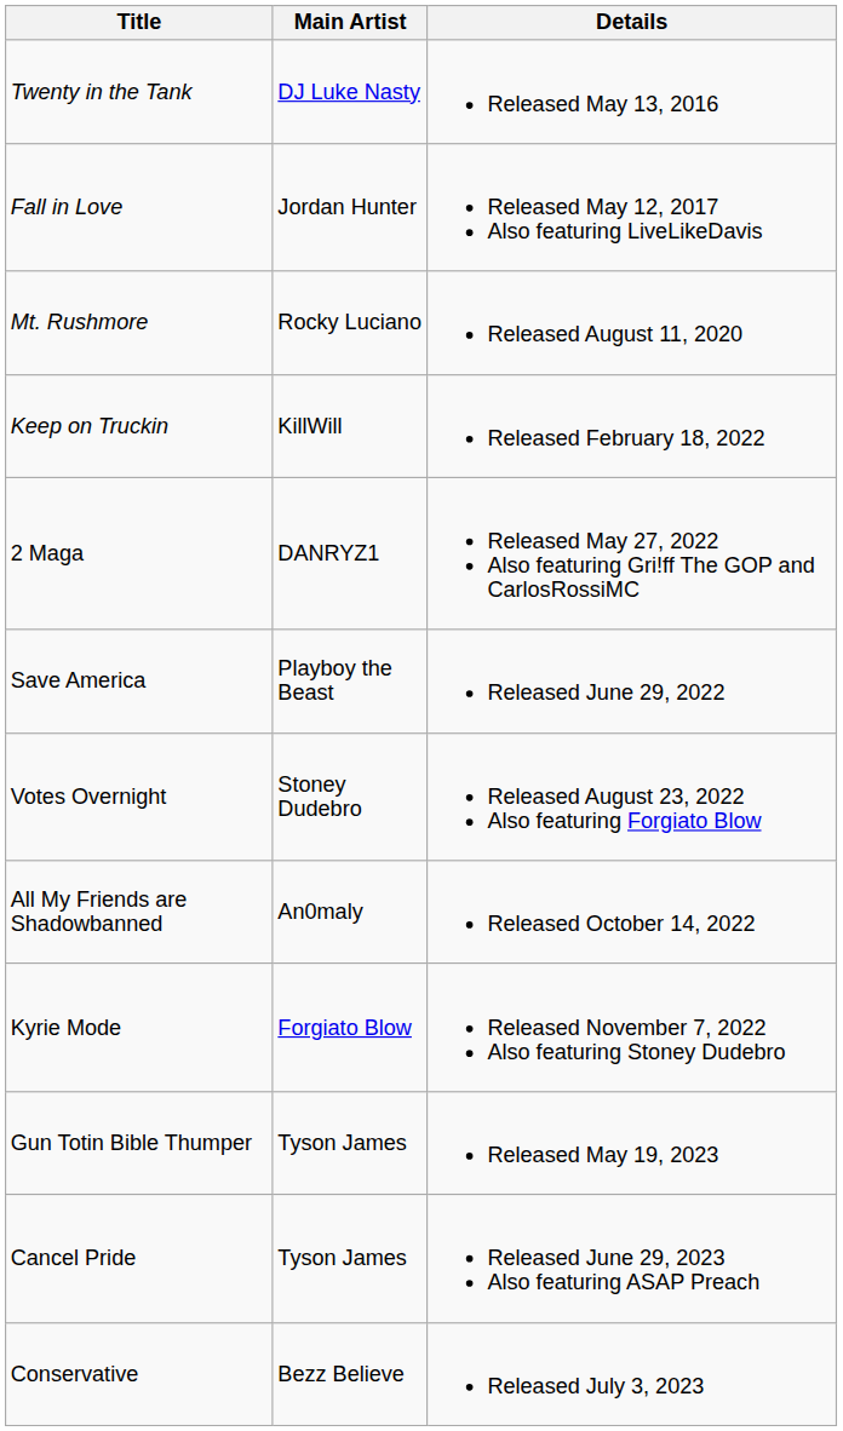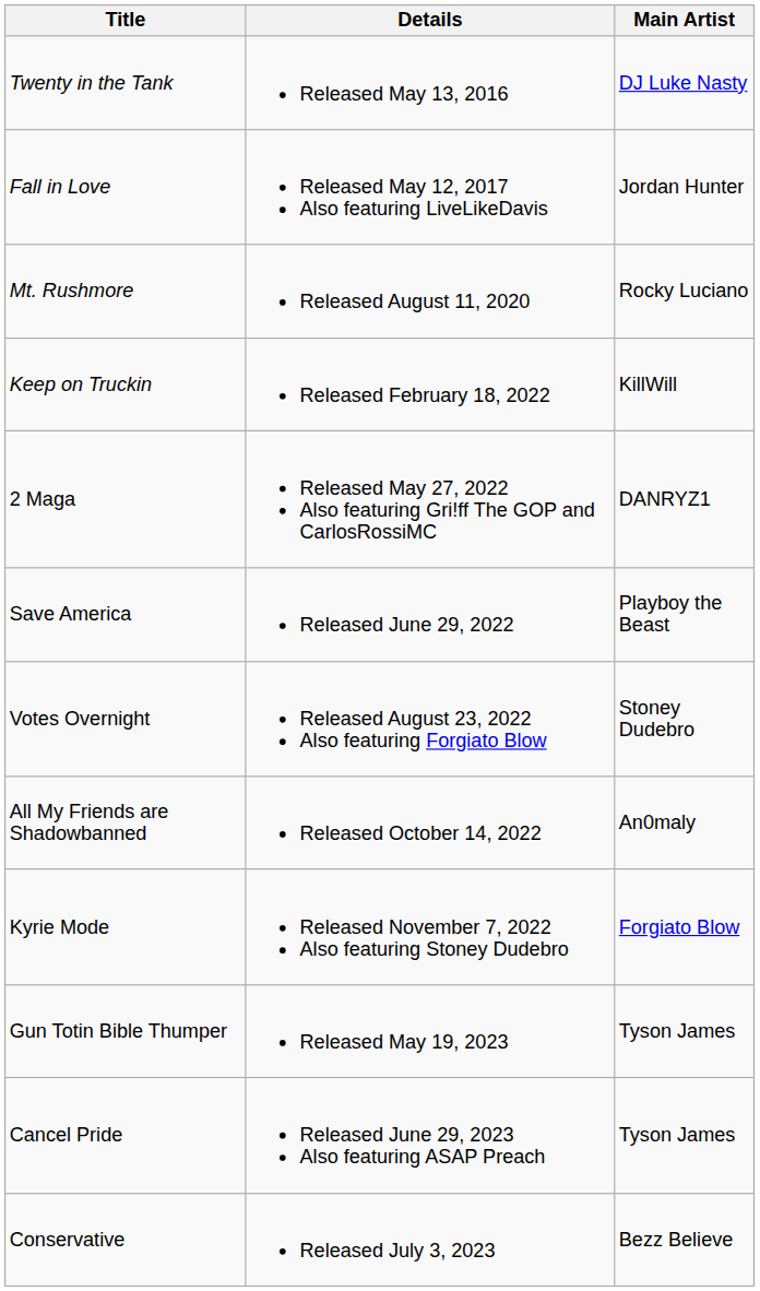 <table class="wikitable">
 <tr>
 <th>Title</th>
+<th>Details</th>
 <th>Main Artist</th>
-<th>Details</th>
 </tr>
 <tr>
 <td><em>Twenty in the Tank</em></td>
+<td><br><ul><li>Released May 13, 2016</li></ul></td>
 <td><a href='#'>DJ Luke Nasty</a></td>
-<td><br><ul><li>Released May 13, 2016</li></ul></td>
 </tr>
 <tr>
 <td><em>Fall in Love</em></td>
+<td><br><ul><li>Released May 12, 2017</li><li>Also featuring LiveLikeDavis</li></ul></td>
 <td>Jordan Hunter</td>
-<td><br><ul><li>Released May 12, 2017</li><li>Also featuring LiveLikeDavis</li></ul></td>
 </tr>
 <tr>
 <td><em>Mt. Rushmore</em></td>
+<td><br><ul><li>Released August 11, 2020</li></ul></td>
 <td>Rocky Luciano</td>
-<td><br><ul><li>Released August 11, 2020</li></ul></td>
 </tr>
 <tr>
 <td><em>Keep on Truckin<strong></td>
+<td><br><ul><li>Released February 18, 2022</li></ul></td>
 <td>KillWill</td>
-<td><br><ul><li>Released February 18, 2022</li></ul></td>
 </tr>
 <tr>
 <td></em>2 Maga<em></td>
+<td><br><ul><li>Released May 27, 2022</li><li>Also featuring Gri!ff The GOP and CarlosRossiMC</li></ul></td>
 <td>DANRYZ1</td>
-<td><br><ul><li>Released May 27, 2022</li><li>Also featuring Gri!ff The GOP and CarlosRossiMC</li></ul></td>
 </tr>
 <tr>
 <td></em>Save America<em></td>
+<td><br><ul><li>Released June 29, 2022</li></ul></td>
 <td>Playboy the Beast</td>
-<td><br><ul><li>Released June 29, 2022</li></ul></td>
 </tr>
 <tr>
 <td></em>Votes Overnight<em></td>
+<td><br><ul><li>Released August 23, 2022</li><li>Also featuring <a href='#'>Forgiato Blow</a></li></ul></td>
 <td>Stoney Dudebro</td>
-<td><br><ul><li>Released August 23, 2022</li><li>Also featuring <a href='#'>Forgiato Blow</a></li></ul></td>
 </tr>
 <tr>
 <td></em>All My Friends are Shadowbanned<em></td>
+<td><br><ul><li>Released October 14, 2022</li></ul></td>
 <td>An0maly</td>
-<td><br><ul><li>Released October 14, 2022</li></ul></td>
 </tr>
 <tr>
 <td></em>Kyrie Mode<em></td>
+<td><br><ul><li>Released November 7, 2022</li><li>Also featuring Stoney Dudebro</li></ul></td>
 <td><a href='#'>Forgiato Blow</a></td>
-<td><br><ul><li>Released November 7, 2022</li><li>Also featuring Stoney Dudebro</li></ul></td>
 </tr>
 <tr>
 <td></em>Gun Totin Bible Thumper<em></td>
+<td><br><ul><li>Released May 19, 2023</li></ul></td>
 <td>Tyson James</td>
-<td><br><ul><li>Released May 19, 2023</li></ul></td>
 </tr>
 <tr>
 <td></em>Cancel Pride<em></td>
+<td><br><ul><li>Released June 29, 2023</li><li>Also featuring ASAP Preach</li></ul></td>
 <td>Tyson James</td>
-<td><br><ul><li>Released June 29, 2023</li><li>Also featuring ASAP Preach</li></ul></td>
 </tr>
 <tr>
 <td></em>Conservative<em></td>
+<td><br><ul><li>Released July 3, 2023</li></ul></td>
 <td>Bezz Believe</td>
-<td><br><ul><li>Released July 3, 2023</li></ul></td>
 </tr>
 </table>
